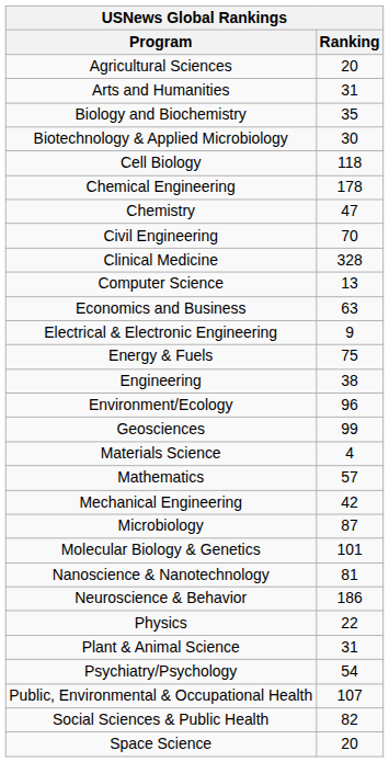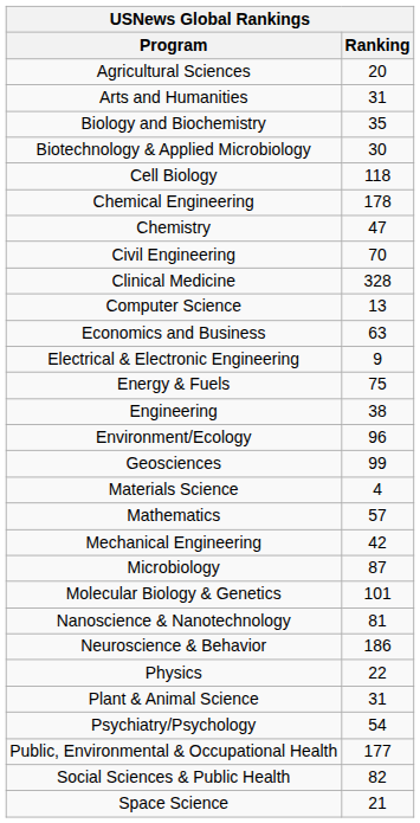 <table class="wikitable sortable collapsible" style="float:right; text-align:center">
 <tr>
 <th colspan=4>USNews Global Rankings</th>
 </tr>
 <tr>
 <th>Program</th>
 <th>Ranking</th>
 </tr>
 <tr>
 <td>Agricultural Sciences</td>
 <td>20</td>
 </tr>
 <tr>
 <td>Arts and Humanities</td>
 <td>31</td>
 </tr>
 <tr>
 <td>Biology and Biochemistry</td>
 <td>35</td>
 </tr>
 <tr>
 <td>Biotechnology & Applied Microbiology</td>
 <td>30</td>
 </tr>
 <tr>
 <td>Cell Biology</td>
 <td>118</td>
 </tr>
 <tr>
 <td>Chemical Engineering</td>
 <td>178</td>
 </tr>
 <tr>
 <td>Chemistry</td>
 <td>47</td>
 </tr>
 <tr>
 <td>Civil Engineering</td>
 <td>70</td>
 </tr>
 <tr>
 <td>Clinical Medicine</td>
 <td>328</td>
 </tr>
 <tr>
 <td>Computer Science</td>
 <td>13</td>
 </tr>
 <tr>
 <td>Economics and Business</td>
 <td>63</td>
 </tr>
 <tr>
 <td>Electrical & Electronic Engineering</td>
 <td>9</td>
 </tr>
 <tr>
 <td>Energy & Fuels</td>
 <td>75</td>
 </tr>
 <tr>
 <td>Engineering</td>
 <td>38</td>
 </tr>
 <tr>
 <td>Environment/Ecology</td>
 <td>96</td>
 </tr>
 <tr>
 <td>Geosciences</td>
 <td>99</td>
 </tr>
 <tr>
 <td>Materials Science</td>
 <td>4</td>
 </tr>
 <tr>
 <td>Mathematics</td>
 <td>57</td>
 </tr>
 <tr>
 <td>Mechanical Engineering</td>
 <td>42</td>
 </tr>
 <tr>
 <td>Microbiology</td>
 <td>87</td>
 </tr>
 <tr>
 <td>Molecular Biology & Genetics</td>
 <td>101</td>
 </tr>
 <tr>
 <td>Nanoscience & Nanotechnology</td>
 <td>81</td>
 </tr>
 <tr>
 <td>Neuroscience & Behavior</td>
 <td>186</td>
 </tr>
 <tr>
 <td>Physics</td>
 <td>22</td>
 </tr>
 <tr>
 <td>Plant & Animal Science</td>
 <td>31</td>
 </tr>
 <tr>
 <td>Psychiatry/Psychology</td>
 <td>54</td>
 </tr>
 <tr>
 <td>Public, Environmental & Occupational Health</td>
-<td>107</td>
+<td>177</td>
 </tr>
 <tr>
 <td>Social Sciences & Public Health</td>
 <td>82</td>
 </tr>
 <tr>
 <td>Space Science</td>
-<td>20</td>
+<td>21</td>
 </tr>
 </table>
